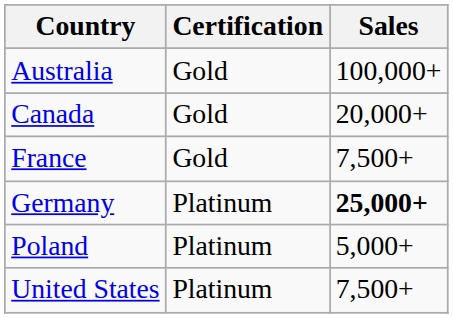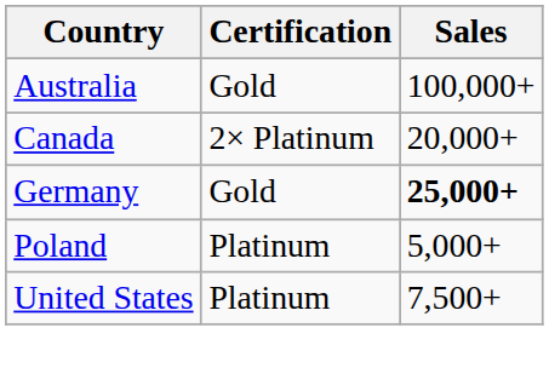 <table class="wikitable">
 <tr>
 <th align="left">Country</th>
 <th align="left">Certification</th>
 <th align="left">Sales</th>
 </tr>
 <tr>
 <td><a href='#'>Australia</a></td>
 <td>Gold</td>
 <td>100,000+</td>
 </tr>
 <tr>
 <td><a href='#'>Canada</a></td>
-<td>Gold</td>
+<td>2× Platinum</td>
 <td>20,000+</td>
 </tr>
 <tr>
-<td><a href='#'>France</a></td>
+<td><a href='#'>Germany</a></td>
 <td>Gold</td>
-<td>7,500+</td>
-</tr>
-<tr>
-<td><a href='#'>Germany</a></td>
-<td>Platinum</td>
 <td><strong>25,000+</strong></td>
 </tr>
 <tr>
 <td><a href='#'>Poland</a></td>
 <td>Platinum</td>
 <td>5,000+</td>
 </tr>
 <tr>
 <td><a href='#'>United States</a></td>
 <td>Platinum</td>
 <td>7,500+</td>
 </tr>
 </table>
